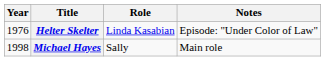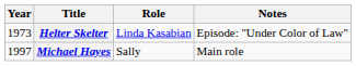 <table class="wikitable plainrowheaders sortable">
 <tr>
 <th scope="col">Year</th>
 <th scope="col">Title</th>
 <th scope="col">Role</th>
 <th class="unsortable">Notes</th>
 </tr>
 <tr>
-<td>1976</td>
+<td>1973</td>
 <th scope="row"><em><a href='#'>Helter Skelter</a></em></th>
 <td><a href='#'>Linda Kasabian</a></td>
 <td>Episode: "Under Color of Law"</td>
 </tr>
 <tr>
-<td>1998</td>
+<td>1997</td>
 <th scope="row"><em><a href='#'>Michael Hayes</a></em></th>
 <td>Sally</td>
 <td>Main role</td>
 </tr>
 </table>
